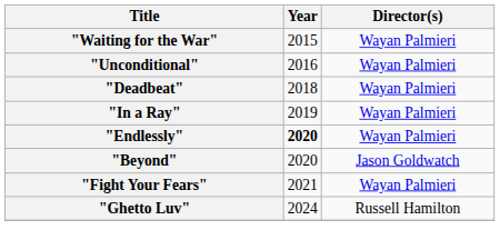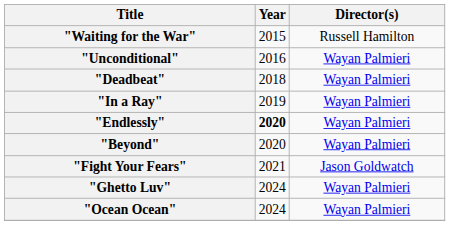 <table class="wikitable sortable plainrowheaders" style="text-align: center;">
 <tr>
 <th scope="col" style="width: 18em;">Title</th>
 <th scope="col" style="width: 2em;">Year</th>
 <th scope="col" style="width: 11em;">Director(s)</th>
 </tr>
 <tr>
 <th scope="row">"Waiting for the War"</th>
 <td>2015</td>
-<td><a href='#'>Wayan Palmieri</a></td>
+<td>Russell Hamilton</td>
 </tr>
 <tr>
 <th scope="row">"Unconditional"</th>
 <td>2016</td>
 <td><a href='#'>Wayan Palmieri</a></td>
 </tr>
 <tr>
 <th scope="row">"Deadbeat"</th>
 <td>2018</td>
 <td><a href='#'>Wayan Palmieri</a></td>
 </tr>
 <tr>
 <th scope="row">"In a Ray"</th>
 <td>2019</td>
 <td><a href='#'>Wayan Palmieri</a></td>
 </tr>
 <tr>
 <th scope="row">"Endlessly"</th>
 <td><strong>2020</strong></td>
 <td><a href='#'>Wayan Palmieri</a></td>
 </tr>
 <tr>
 <th scope="row">"Beyond"</th>
 <td>2020</td>
-<td><a href='#'>Jason Goldwatch</a></td>
+<td><a href='#'>Wayan Palmieri</a></td>
 </tr>
 <tr>
 <th scope="row">"Fight Your Fears"</th>
 <td>2021</td>
-<td><a href='#'>Wayan Palmieri</a></td>
+<td><a href='#'>Jason Goldwatch</a></td>
 </tr>
 <tr>
 <th scope="row">"Ghetto Luv"</th>
 <td>2024</td>
-<td>Russell Hamilton</td>
+<td><a href='#'>Wayan Palmieri</a></td>
+</tr>
+<tr>
+<th scope="row">"Ocean Ocean"</th>
+<td>2024</td>
+<td><a href='#'>Wayan Palmieri</a></td>
 </tr>
 <tr>
 </tr>
 </table>
